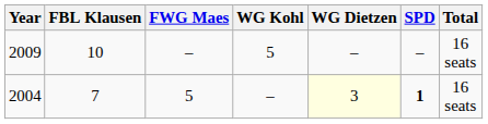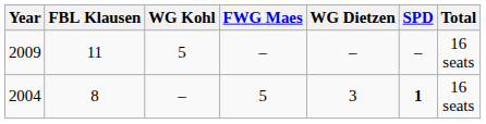 <table class="wikitable" width="350">
 <tr>
 <th>Year</th>
 <th>FBL Klausen</th>
+<th>WG Kohl</th>
 <th><a href='#'>FWG Maes</a></th>
-<th>WG Kohl</th>
 <th>WG Dietzen</th>
 <th><a href='#'>SPD</a></th>
 <th>Total</th>
 </tr>
 <tr align="center">
 <td>2009</td>
-<td>10</td>
+<td>11</td>
+<td>5</td>
 <td>–</td>
-<td>5</td>
 <td>–</td>
 <td>–</td>
 <td>16 seats</td>
 </tr>
 <tr align="center">
 <td>2004</td>
-<td>7</td>
+<td>8</td>
+<td>–</td>
 <td>5</td>
-<td>–</td>
-<td style="background: lightyellow;">3</td>
+<td>3</td>
 <td><strong>1</strong></td>
 <td>16 seats</td>
 </tr>
 </table>
